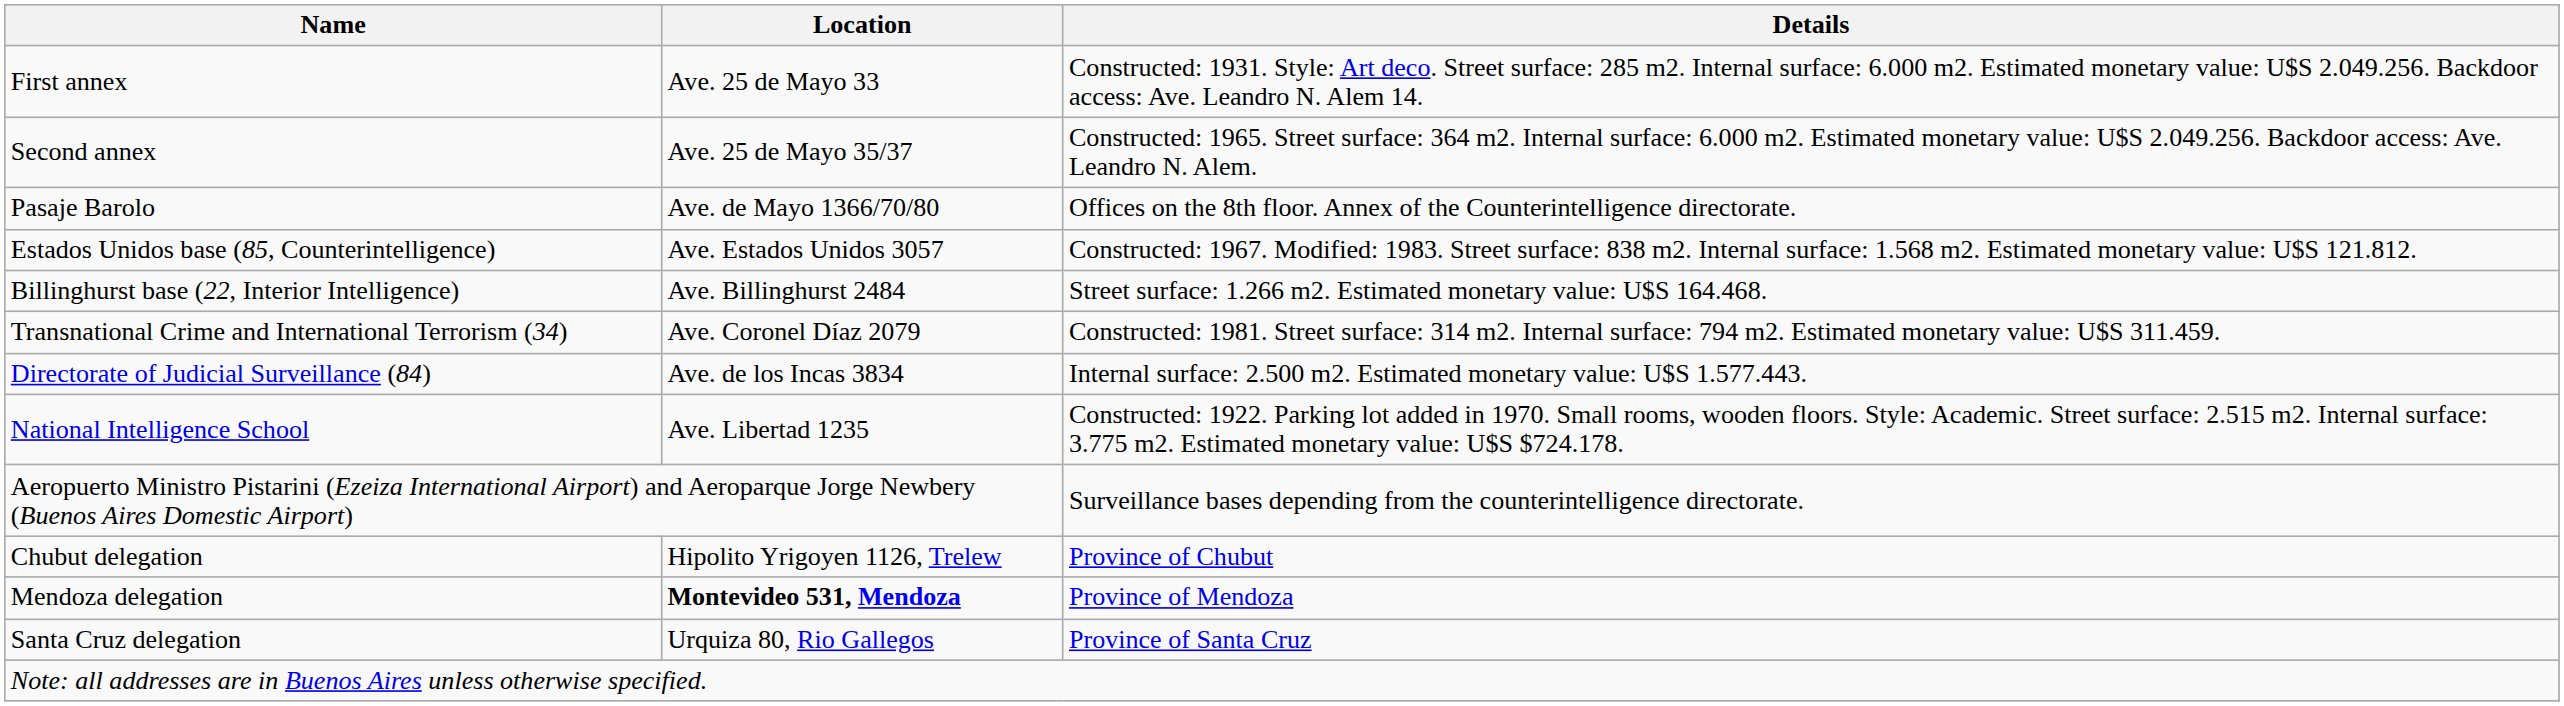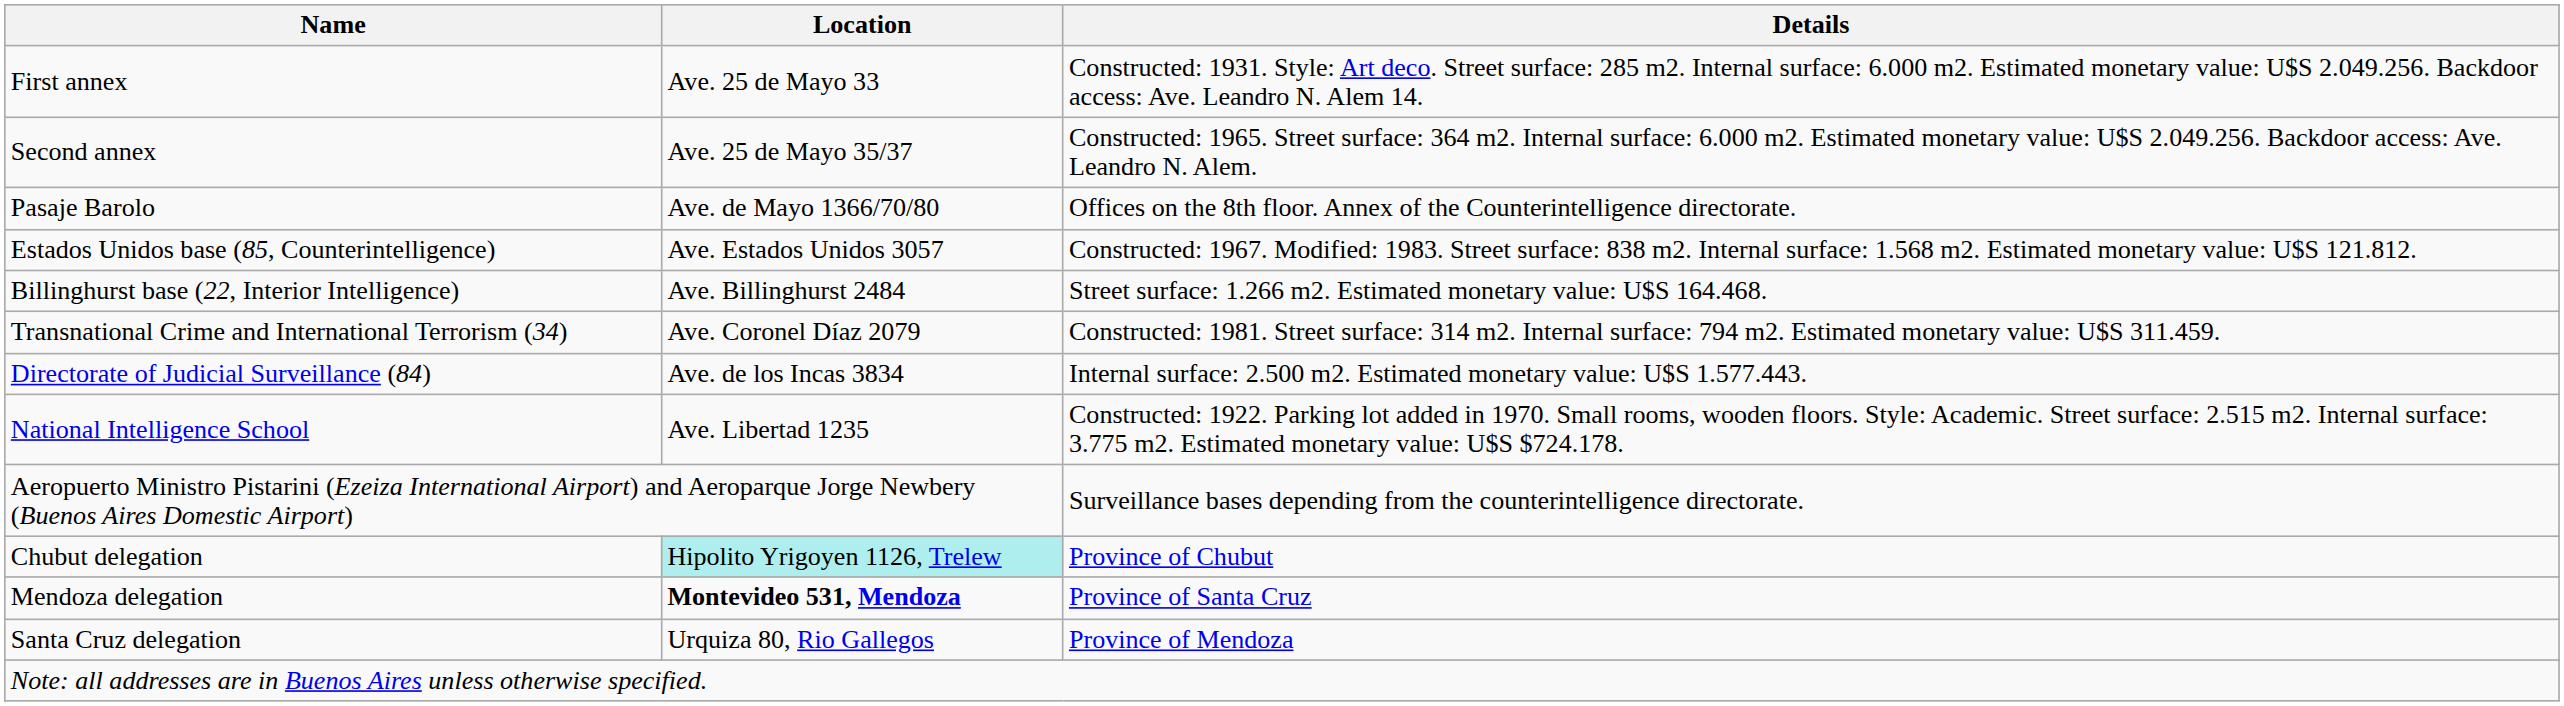 <table class="wikitable">
 <tr>
 <th>Name</th>
 <th>Location</th>
 <th>Details</th>
 </tr>
 <tr>
 <td>First annex</td>
 <td>Ave. 25 de Mayo 33</td>
 <td>Constructed: 1931. Style: <a href='#'>Art deco</a>. Street surface: 285 m2. Internal surface: 6.000 m2. Estimated monetary value: U$S 2.049.256. Backdoor access: Ave. Leandro N. Alem 14.</td>
 </tr>
 <tr>
 <td>Second annex</td>
 <td>Ave. 25 de Mayo 35/37</td>
 <td>Constructed: 1965. Street surface: 364 m2. Internal surface: 6.000 m2. Estimated monetary value: U$S 2.049.256. Backdoor access: Ave. Leandro N. Alem.</td>
 </tr>
 <tr>
 <td>Pasaje Barolo</td>
 <td>Ave. de Mayo 1366/70/80</td>
 <td>Offices on the 8th floor. Annex of the Counterintelligence directorate.</td>
 </tr>
 <tr>
 <td>Estados Unidos base (<em>85</em>, Counterintelligence)</td>
 <td>Ave. Estados Unidos 3057</td>
 <td>Constructed: 1967. Modified: 1983. Street surface: 838 m2. Internal surface: 1.568 m2. Estimated monetary value: U$S 121.812.</td>
 </tr>
 <tr>
 <td>Billinghurst base (<em>22</em>, Interior Intelligence)</td>
 <td>Ave. Billinghurst 2484</td>
 <td>Street surface: 1.266 m2. Estimated monetary value: U$S 164.468.</td>
 </tr>
 <tr>
 <td>Transnational Crime and International Terrorism (<em>34</em>)</td>
 <td>Ave. Coronel Díaz 2079</td>
 <td>Constructed: 1981. Street surface: 314 m2. Internal surface: 794 m2. Estimated monetary value: U$S 311.459.</td>
 </tr>
 <tr>
 <td><a href='#'>Directorate of Judicial Surveillance</a> (<em>84</em>)</td>
 <td>Ave. de los Incas 3834</td>
 <td>Internal surface: 2.500 m2. Estimated monetary value: U$S 1.577.443.</td>
 </tr>
 <tr>
 <td><a href='#'>National Intelligence School</a></td>
 <td>Ave. Libertad 1235</td>
 <td>Constructed: 1922. Parking lot added in 1970. Small rooms, wooden floors. Style: Academic. Street surface: 2.515 m2. Internal surface: 3.775 m2. Estimated monetary value: U$S $724.178.</td>
 </tr>
 <tr>
 <td colspan=2>Aeropuerto Ministro Pistarini (<em>Ezeiza International Airport</em>) and Aeroparque Jorge Newbery (<em>Buenos Aires Domestic Airport</em>)</td>
 <td>Surveillance bases depending from the counterintelligence directorate.</td>
 </tr>
 <tr>
 <td>Chubut delegation</td>
-<td>Hipolito Yrigoyen 1126, <a href='#'>Trelew</a></td>
+<td style="background: paleturquoise;">Hipolito Yrigoyen 1126, <a href='#'>Trelew</a></td>
 <td><a href='#'>Province of Chubut</a></td>
 </tr>
 <tr>
 <td>Mendoza delegation</td>
 <td><strong>Montevideo 531, <a href='#'>Mendoza</a></strong></td>
-<td><a href='#'>Province of Mendoza</a></td>
+<td><a href='#'>Province of Santa Cruz</a></td>
 </tr>
 <tr>
 <td>Santa Cruz delegation</td>
 <td>Urquiza 80, <a href='#'>Rio Gallegos</a></td>
-<td><a href='#'>Province of Santa Cruz</a></td>
+<td><a href='#'>Province of Mendoza</a></td>
 </tr>
 <tr>
 <td colspan=3><span><em>Note: all addresses are in <a href='#'>Buenos Aires</a> unless otherwise specified.</em></span></td>
 </tr>
 </table>
